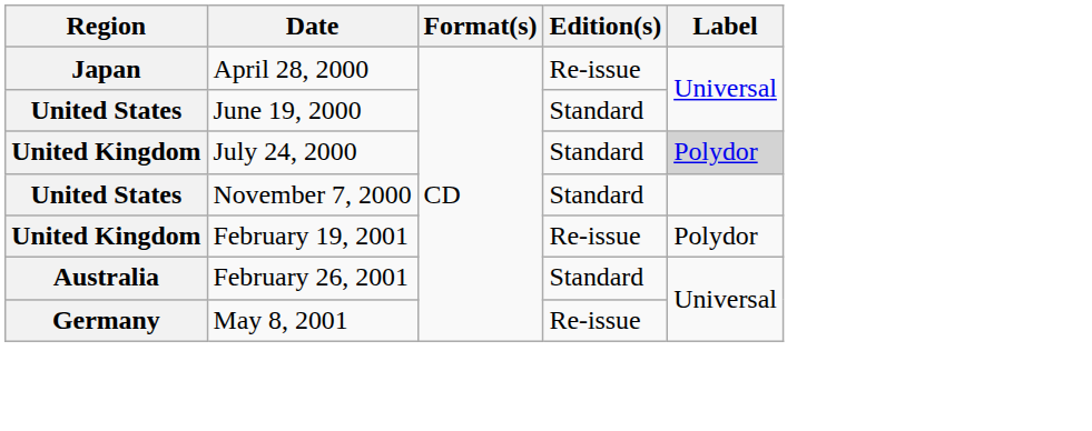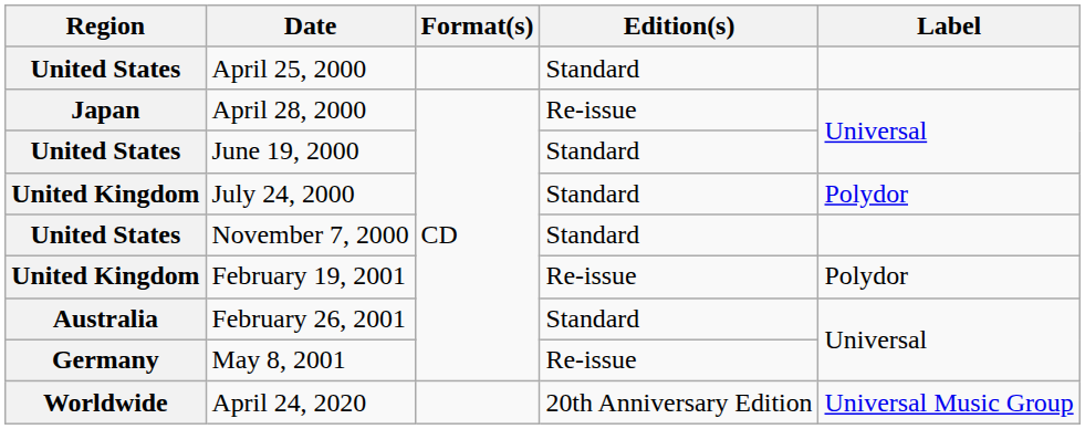 <table class="wikitable plainrowheaders">
 <tr>
 <th scope="col">Region</th>
 <th scope="col">Date</th>
 <th scope="col">Format(s)</th>
 <th scope="col">Edition(s)</th>
 <th scope="col">Label</th>
+</tr>
+<tr>
+<th scope="row">United States</th>
+<td>April 25, 2000</td>
+<td></td>
+<td rowspan="1">Standard</td>
+<td></td>
 </tr>
 <tr>
 <th scope="row">Japan</th>
 <td>April 28, 2000</td>
 <td rowspan="7">CD</td>
 <td>Re-issue</td>
 <td rowspan="2"><a href='#'>Universal</a></td>
 </tr>
 <tr>
 <th scope="row">United States</th>
 <td>June 19, 2000</td>
 <td>Standard</td>
 </tr>
 <tr>
 <th scope="row">United Kingdom</th>
 <td>July 24, 2000</td>
 <td>Standard</td>
-<td style="background: lightgrey;"><a href='#'>Polydor</a></td>
+<td><a href='#'>Polydor</a></td>
 </tr>
 <tr>
 <th scope="row">United States</th>
 <td>November 7, 2000</td>
 <td rowspan="1">Standard</td>
 <td></td>
 </tr>
 <tr>
 <th scope="row">United Kingdom</th>
 <td>February 19, 2001</td>
 <td>Re-issue</td>
 <td>Polydor</td>
 </tr>
 <tr>
 <th scope="row">Australia</th>
 <td>February 26, 2001</td>
 <td>Standard</td>
 <td rowspan="2">Universal</td>
 </tr>
 <tr>
 <th scope="row">Germany</th>
 <td>May 8, 2001</td>
 <td>Re-issue</td>
 </tr>
+<tr>
+<th scope="row">Worldwide</th>
+<td>April 24, 2020</td>
+<td></td>
+<td>20th Anniversary Edition</td>
+<td><a href='#'>Universal Music Group</a></td>
+</tr>
 </table>
